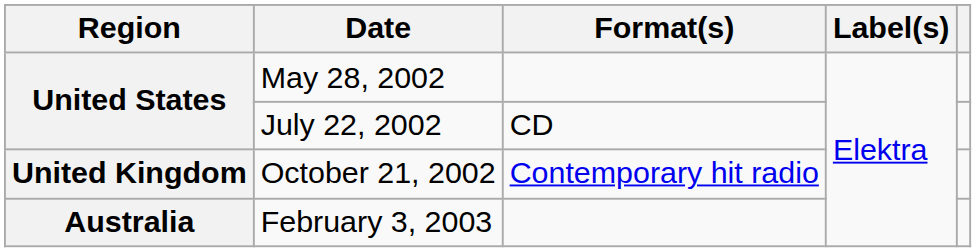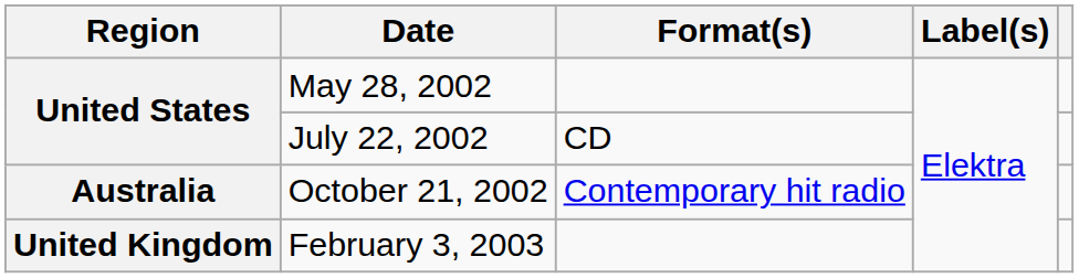 <table class="wikitable plainrowheaders">
 <tr>
 <th scope="col">Region</th>
 <th scope="col">Date</th>
 <th scope="col">Format(s)</th>
 <th scope="col">Label(s)</th>
 <th scope="col"></th>
 </tr>
 <tr>
 <th scope="row" rowspan="2">United States</th>
 <td>May 28, 2002</td>
 <td></td>
 <td rowspan="4"><a href='#'>Elektra</a></td>
 <td></td>
 </tr>
 <tr>
 <td>July 22, 2002</td>
 <td>CD</td>
 <td></td>
 </tr>
 <tr>
-<th scope="row">United Kingdom</th>
+<th scope="row">Australia</th>
 <td>October 21, 2002</td>
 <td><a href='#'>Contemporary hit radio</a></td>
 <td></td>
 </tr>
 <tr>
-<th scope="row">Australia</th>
+<th scope="row">United Kingdom</th>
 <td>February 3, 2003</td>
 <td></td>
 <td></td>
 </tr>
 </table>
